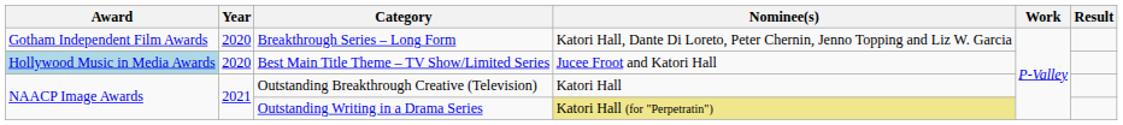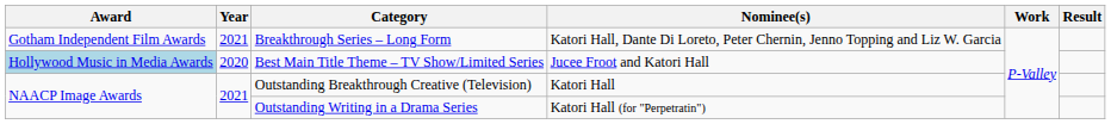 <table class="wikitable">
 <tr>
 <th>Award</th>
 <th>Year</th>
 <th>Category</th>
 <th>Nominee(s)</th>
 <th>Work</th>
 <th>Result</th>
 </tr>
 <tr>
 <td><a href='#'>Gotham Independent Film Awards</a></td>
-<td><a href='#'>2020</a></td>
+<td><a href='#'>2021</a></td>
 <td><a href='#'>Breakthrough Series – Long Form</a></td>
 <td>Katori Hall, Dante Di Loreto, Peter Chernin, Jenno Topping and Liz W. Garcia</td>
 <td rowspan="4"><em><a href='#'>P-Valley</a></em></td>
 <td></td>
 </tr>
 <tr>
 <td style="background: lightblue;"><a href='#'>Hollywood Music in Media Awards</a></td>
 <td><a href='#'>2020</a></td>
 <td><a href='#'>Best Main Title Theme – TV Show/Limited Series</a></td>
 <td><a href='#'>Jucee Froot</a> and Katori Hall</td>
 <td></td>
 </tr>
 <tr>
 <td rowspan="2"><a href='#'>NAACP Image Awards</a></td>
 <td rowspan="2"><a href='#'>2021</a></td>
 <td>Outstanding Breakthrough Creative (Television)</td>
 <td>Katori Hall</td>
 <td></td>
 </tr>
 <tr>
 <td><a href='#'>Outstanding Writing in a Drama Series</a></td>
-<td style="background: khaki;">Katori Hall <small>(for "Perpetratin")</small></td>
+<td>Katori Hall <small>(for "Perpetratin")</small></td>
 <td></td>
 </tr>
 </table>
